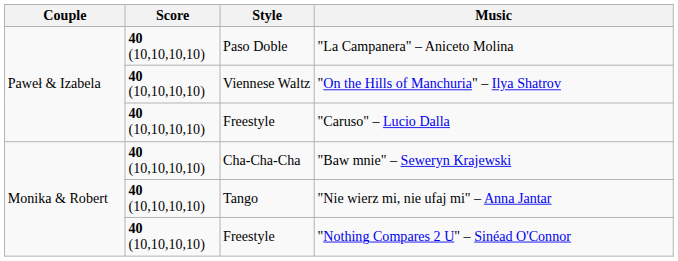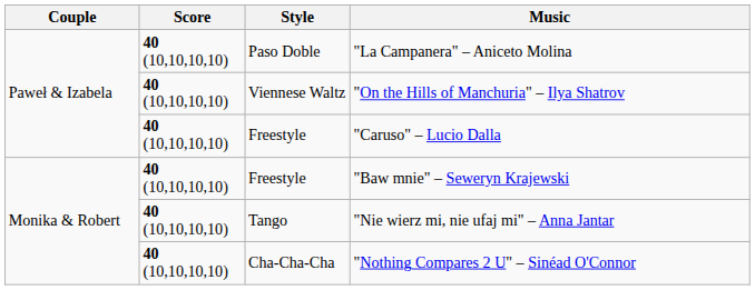 <table class="wikitable">
 <tr>
 <th width="130">Couple</th>
 <th width="100">Score</th>
 <th width="100">Style</th>
 <th width="400">Music</th>
 </tr>
 <tr>
 <td rowspan="3">Paweł & Izabela</td>
 <td><strong>40</strong> (10,10,10,10)</td>
 <td>Paso Doble</td>
 <td>"La Campanera" – Aniceto Molina</td>
 </tr>
 <tr>
 <td><strong>40</strong> (10,10,10,10)</td>
 <td>Viennese Waltz</td>
 <td>"<a href='#'>On the Hills of Manchuria</a>" – <a href='#'>Ilya Shatrov</a></td>
 </tr>
 <tr>
 <td><strong>40</strong> (10,10,10,10)</td>
 <td>Freestyle</td>
 <td>"Caruso" – <a href='#'>Lucio Dalla</a></td>
 </tr>
 <tr>
 <td rowspan="3">Monika & Robert</td>
 <td><strong>40</strong> (10,10,10,10)</td>
-<td>Cha-Cha-Cha</td>
+<td>Freestyle</td>
 <td>"Baw mnie" – <a href='#'>Seweryn Krajewski</a></td>
 </tr>
 <tr>
 <td><strong>40</strong> (10,10,10,10)</td>
 <td>Tango</td>
 <td>"Nie wierz mi, nie ufaj mi" – <a href='#'>Anna Jantar</a></td>
 </tr>
 <tr>
 <td><strong>40</strong> (10,10,10,10)</td>
-<td>Freestyle</td>
+<td>Cha-Cha-Cha</td>
 <td>"<a href='#'>Nothing Compares 2 U</a>" – <a href='#'>Sinéad O'Connor</a></td>
 </tr>
 </table>
